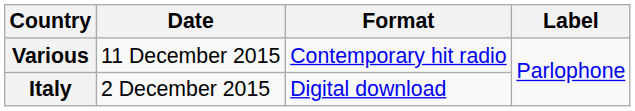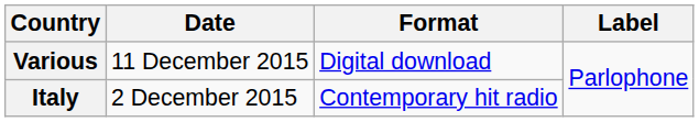 <table class="wikitable plainrowheaders">
 <tr>
 <th scope="col">Country</th>
 <th scope="col">Date</th>
 <th scope="col">Format</th>
 <th scope="col">Label</th>
 </tr>
 <tr>
 <th scope="row">Various</th>
 <td>11 December 2015</td>
-<td><a href='#'>Contemporary hit radio</a></td>
+<td><a href='#'>Digital download</a></td>
 <td rowspan="2"><a href='#'>Parlophone</a></td>
 </tr>
 <tr>
 <th scope="row">Italy</th>
 <td>2 December 2015</td>
-<td><a href='#'>Digital download</a></td>
+<td><a href='#'>Contemporary hit radio</a></td>
 </tr>
 </table>
